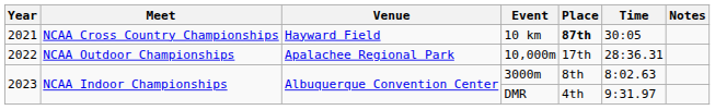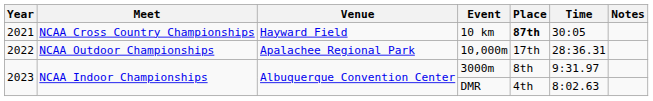 <table class="wikitable">
 <tr>
 <th>Year</th>
 <th>Meet</th>
 <th>Venue</th>
 <th>Event</th>
 <th>Place</th>
 <th>Time</th>
 <th>Notes</th>
 </tr>
 <tr>
 <td>2021</td>
 <td><a href='#'>NCAA Cross Country Championships</a></td>
 <td><a href='#'>Hayward Field</a></td>
 <td>10 km</td>
 <td><strong>87th</strong></td>
 <td>30:05</td>
 <td></td>
 </tr>
 <tr>
 <td>2022</td>
 <td><a href='#'>NCAA Outdoor Championships</a></td>
 <td><a href='#'>Apalachee Regional Park</a></td>
 <td>10,000m</td>
 <td>17th</td>
 <td>28:36.31</td>
 <td></td>
 </tr>
 <tr>
 <td rowspan="2">2023</td>
 <td rowspan="2"><a href='#'>NCAA Indoor Championships</a></td>
 <td rowspan="2"><a href='#'>Albuquerque Convention Center</a></td>
 <td>3000m</td>
 <td>8th</td>
-<td>8:02.63</td>
+<td>9:31.97</td>
 <td></td>
 </tr>
 <tr>
 <td>DMR</td>
 <td>4th</td>
-<td>9:31.97</td>
+<td>8:02.63</td>
 <td></td>
 </tr>
 </table>
